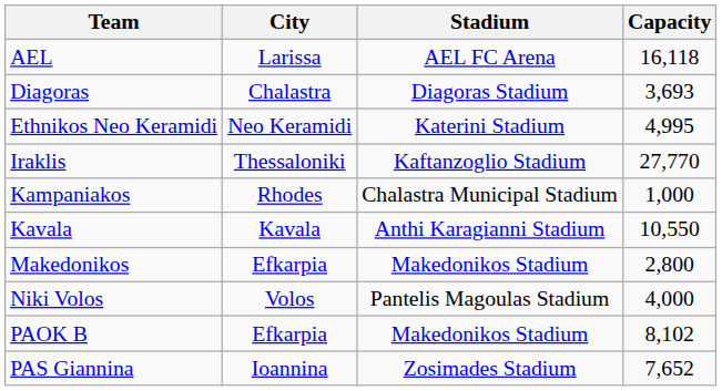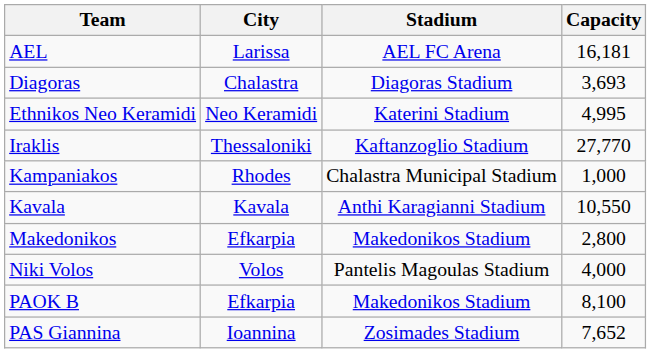 <table class="wikitable sortable" style="text-align:center;">
 <tr>
 <th>Team</th>
 <th>City</th>
 <th>Stadium</th>
 <th>Capacity</th>
 </tr>
 <tr>
 <td style="text-align:left;"><a href='#'>AEL</a></td>
 <td><a href='#'>Larissa</a></td>
 <td><a href='#'>AEL FC Arena</a></td>
-<td align="center">16,118</td>
+<td align="center">16,181</td>
 </tr>
 <tr>
 <td style="text-align:left;"><a href='#'>Diagoras</a></td>
 <td><a href='#'>Chalastra</a></td>
 <td><a href='#'>Diagoras Stadium</a></td>
 <td align="center">3,693</td>
 </tr>
 <tr>
 <td style="text-align:left;"><a href='#'>Ethnikos Neo Keramidi</a></td>
 <td><a href='#'>Neo Keramidi</a></td>
 <td><a href='#'>Katerini Stadium</a></td>
 <td align="center">4,995</td>
 </tr>
 <tr>
 <td style="text-align:left;"><a href='#'>Iraklis</a></td>
 <td><a href='#'>Thessaloniki</a></td>
 <td><a href='#'>Kaftanzoglio Stadium</a></td>
 <td align="center">27,770</td>
 </tr>
 <tr>
 <td style="text-align:left;"><a href='#'>Kampaniakos</a></td>
 <td><a href='#'>Rhodes</a></td>
 <td>Chalastra Municipal Stadium</td>
 <td style="text-align:center;">1,000</td>
 </tr>
 <tr>
 <td style="text-align:left;"><a href='#'>Kavala</a></td>
 <td><a href='#'>Kavala</a></td>
 <td><a href='#'>Anthi Karagianni Stadium</a></td>
 <td align="center">10,550</td>
 </tr>
 <tr>
 <td style="text-align:left;"><a href='#'>Makedonikos</a></td>
 <td><a href='#'>Efkarpia</a></td>
 <td><a href='#'>Makedonikos Stadium</a></td>
 <td align="center">2,800</td>
 </tr>
 <tr>
 <td style="text-align:left;"><a href='#'>Niki Volos</a></td>
 <td><a href='#'>Volos</a></td>
 <td>Pantelis Magoulas Stadium</td>
 <td align="center">4,000</td>
 </tr>
 <tr>
 <td style="text-align:left;"><a href='#'>PAOK B</a></td>
 <td><a href='#'>Efkarpia</a></td>
 <td><a href='#'>Makedonikos Stadium</a></td>
-<td align="center">8,102</td>
+<td align="center">8,100</td>
 </tr>
 <tr>
 <td style="text-align:left;"><a href='#'>PAS Giannina</a></td>
 <td><a href='#'>Ioannina</a></td>
 <td><a href='#'>Zosimades Stadium</a></td>
 <td align="center">7,652</td>
 </tr>
 </table>
